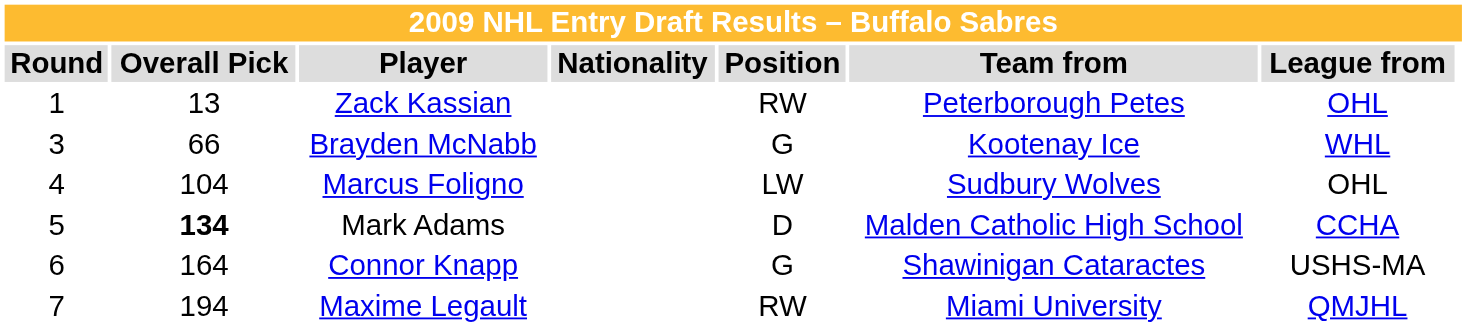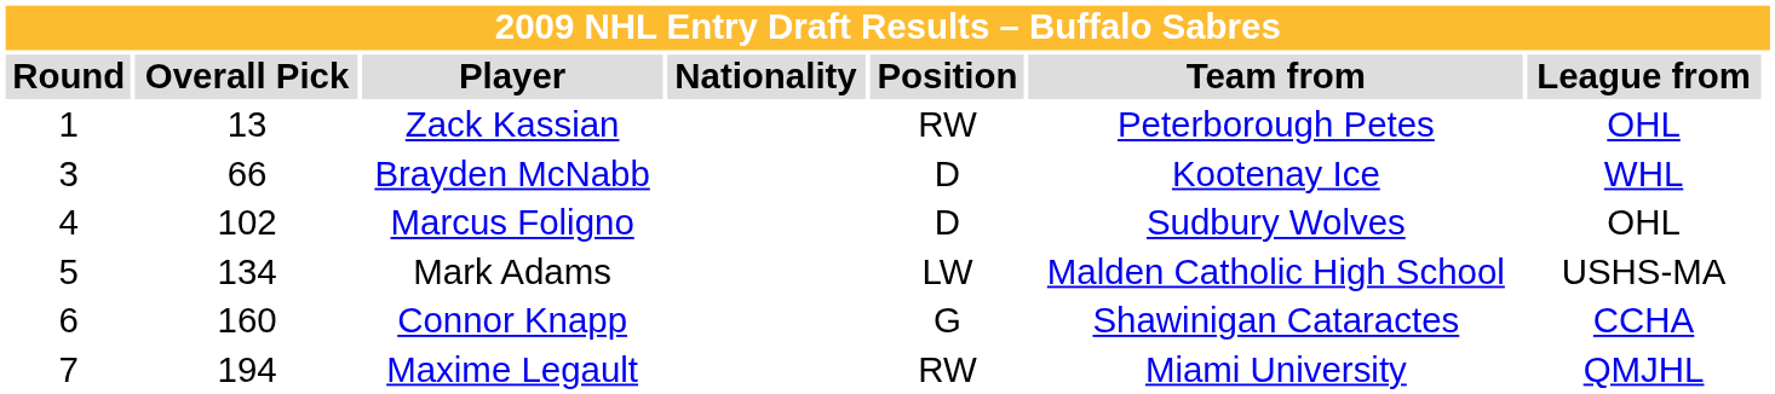 <table class="toccolours collapsible" style="width:90%; clear:both; margin:1.5em auto; text-align:center">
 <tr>
 <th colspan=11 style="background:#fdbb30; color:white;">2009 NHL Entry Draft Results – Buffalo Sabres</th>
 </tr>
 <tr align="center" bgcolor="#dddddd">
 <th>Round</th>
 <th>Overall Pick</th>
 <th>Player</th>
 <th>Nationality</th>
 <th>Position</th>
 <th>Team from</th>
 <th>League from</th>
 </tr>
 <tr align="center">
 <td>1</td>
 <td>13</td>
 <td><a href='#'>Zack Kassian</a></td>
 <td></td>
 <td>RW</td>
 <td><a href='#'>Peterborough Petes</a></td>
 <td><a href='#'>OHL</a></td>
 <td></td>
 </tr>
 <tr align="center">
 <td>3</td>
 <td>66</td>
 <td><a href='#'>Brayden McNabb</a></td>
 <td></td>
-<td>G</td>
+<td>D</td>
 <td><a href='#'>Kootenay Ice</a></td>
 <td><a href='#'>WHL</a></td>
 <td></td>
 </tr>
 <tr align="center">
 <td>4</td>
-<td>104</td>
+<td>102</td>
 <td><a href='#'>Marcus Foligno</a></td>
 <td></td>
-<td>LW</td>
+<td>D</td>
 <td><a href='#'>Sudbury Wolves</a></td>
 <td>OHL</td>
 <td></td>
 </tr>
 <tr align="center">
 <td>5</td>
-<td><strong>134</strong></td>
+<td>134</td>
 <td>Mark Adams</td>
 <td></td>
-<td>D</td>
+<td>LW</td>
 <td><a href='#'>Malden Catholic High School</a></td>
-<td><a href='#'>CCHA</a></td>
+<td>USHS-MA</td>
 <td></td>
 </tr>
 <tr align="center">
 <td>6</td>
-<td>164</td>
+<td>160</td>
 <td><a href='#'>Connor Knapp</a></td>
 <td></td>
 <td>G</td>
 <td><a href='#'>Shawinigan Cataractes</a></td>
-<td>USHS-MA</td>
+<td><a href='#'>CCHA</a></td>
 <td></td>
 </tr>
 <tr align="center">
 <td>7</td>
 <td>194</td>
 <td><a href='#'>Maxime Legault</a></td>
 <td></td>
 <td>RW</td>
 <td><a href='#'>Miami University</a></td>
 <td><a href='#'>QMJHL</a></td>
 <td></td>
 </tr>
 </table>
